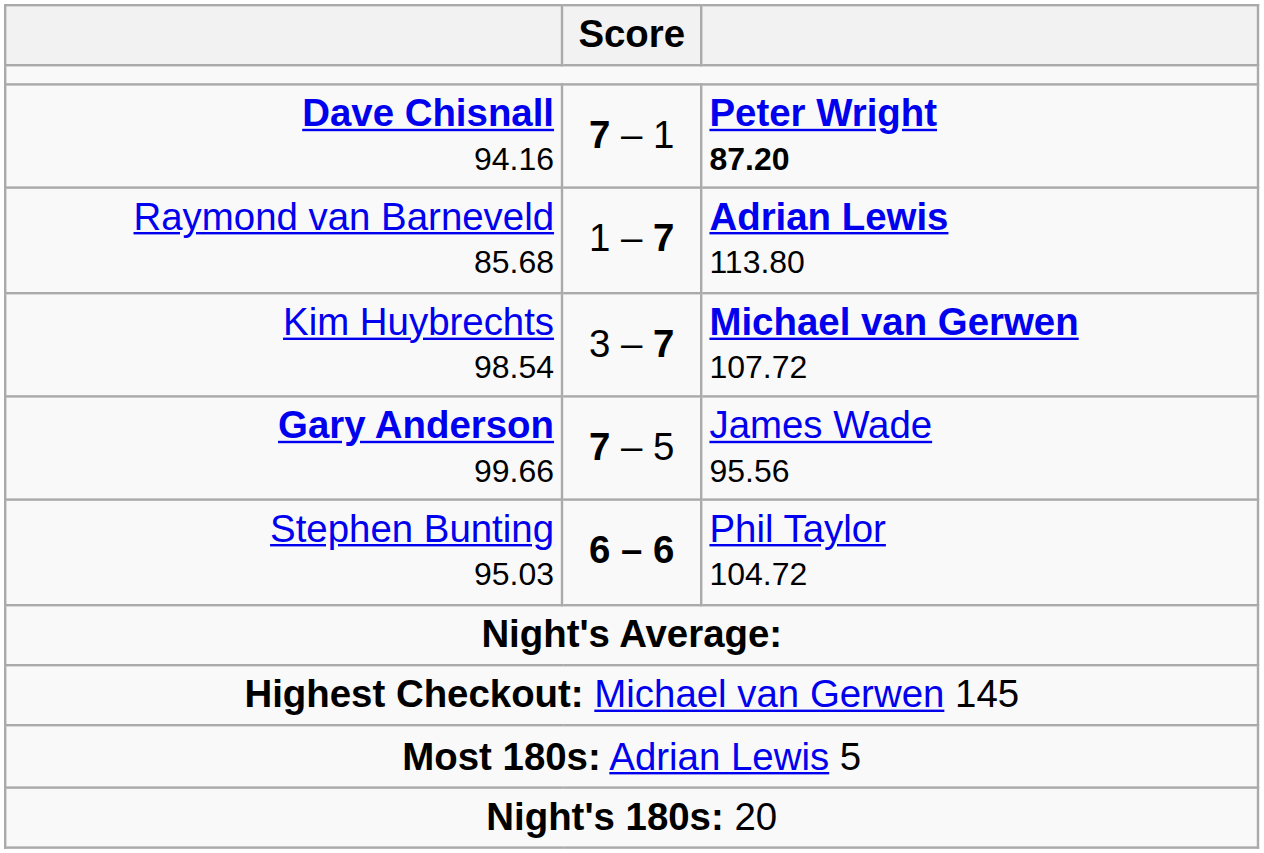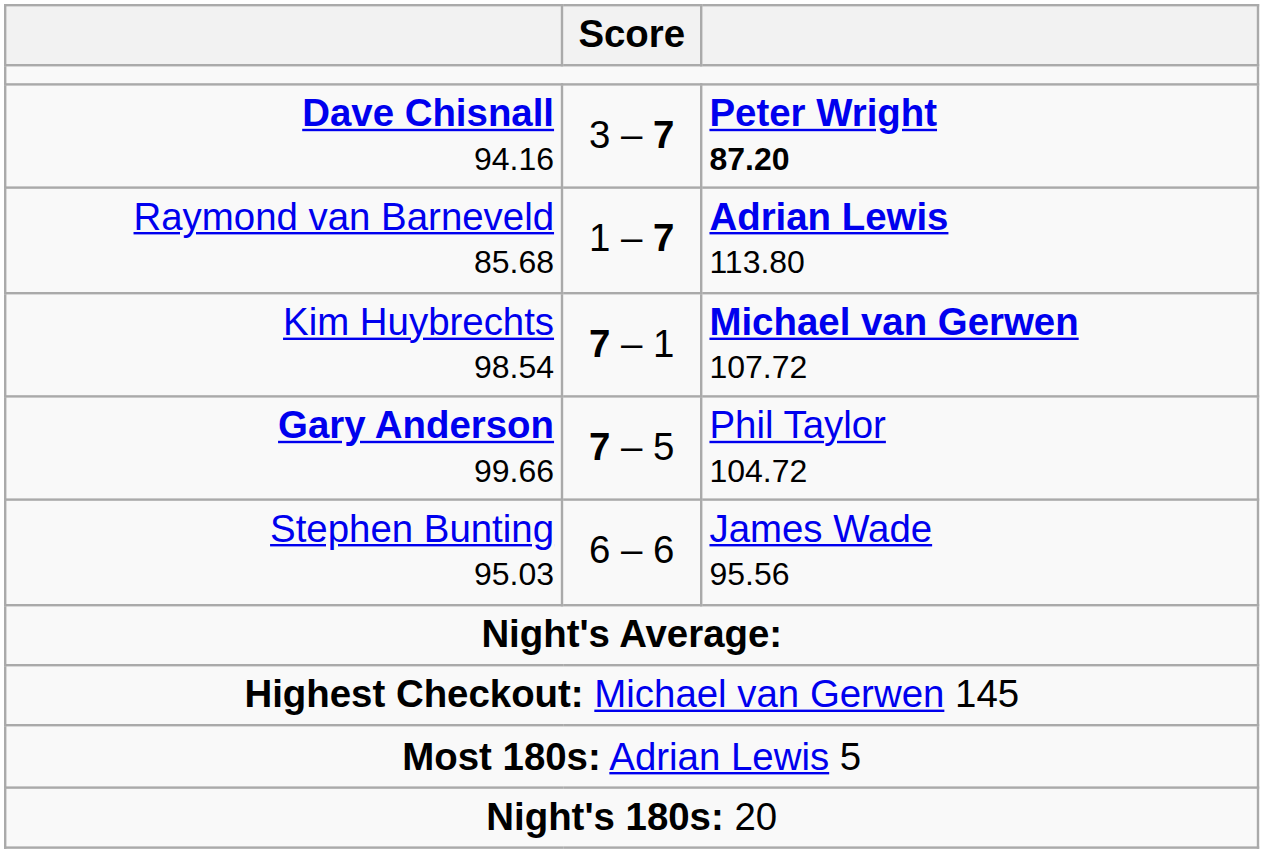 <table class=wikitable style="text-align:center">
 <tr>
 <th width=225></th>
 <th width=50>Score</th>
 <th width=225></th>
 </tr>
 <tr align=centre>
 <td colspan="3"></td>
 </tr>
 <tr align=left>
 <td align=right><strong><a href='#'>Dave Chisnall</a></strong>  <br><small><span>94.16</span></small></td>
-<td align=center><strong>7</strong> – 1</td>
+<td align=center>3 – <strong>7</strong></td>
 <td><strong> <a href='#'>Peter Wright</a> <br><small><span>87.20</span></small></strong></td>
 </tr>
 <tr align=left>
 <td align=right><a href='#'>Raymond van Barneveld</a>  <br><small><span>85.68</span></small></td>
 <td align=center>1 – <strong>7</strong></td>
 <td> <strong><a href='#'>Adrian Lewis</a></strong> <br><small><span>113.80</span></small></td>
 </tr>
 <tr align=left>
 <td align=right><a href='#'>Kim Huybrechts</a>  <br><small><span>98.54</span></small></td>
-<td align=center>3 – <strong>7</strong></td>
+<td align=center><strong>7</strong> – 1</td>
 <td> <strong><a href='#'>Michael van Gerwen</a></strong> <br><small><span>107.72</span></small></td>
 </tr>
 <tr align=left>
 <td align=right><strong><a href='#'>Gary Anderson</a></strong>  <br><small><span>99.66</span></small></td>
 <td align=center><strong>7</strong> – 5</td>
-<td> <a href='#'>James Wade</a> <br><small><span>95.56</span></small></td>
+<td> <a href='#'>Phil Taylor</a>  <br><small><span>104.72</span></small></td>
 </tr>
 <tr align=left>
 <td align=right><a href='#'>Stephen Bunting</a>  <br><small><span>95.03</span></small></td>
-<td align=center><strong>6 – 6</strong></td>
-<td> <a href='#'>Phil Taylor</a>  <br><small><span>104.72</span></small></td>
+<td align=center>6 – 6</td>
+<td> <a href='#'>James Wade</a> <br><small><span>95.56</span></small></td>
 </tr>
 <tr align=center>
 <td colspan="3"><strong>Night's Average:</strong> </td>
 </tr>
 <tr align=center>
 <td colspan="3"><strong>Highest Checkout:</strong>  <a href='#'>Michael van Gerwen</a> 145</td>
 </tr>
 <tr align=center>
 <td colspan="3"><strong>Most 180s:</strong>  <a href='#'>Adrian Lewis</a> 5</td>
 </tr>
 <tr align=center>
 <td colspan="3"><strong>Night's 180s:</strong> 20</td>
 </tr>
 </table>
